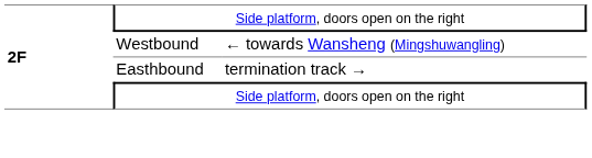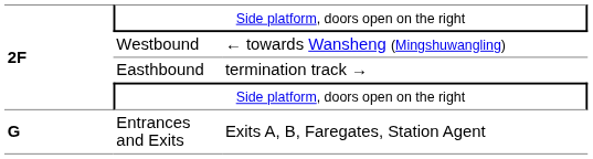 <table cellspacing=0 cellpadding=3>
 <tr>
 <td style="border-top:solid 1px gray;border-bottom:solid 1px gray;" rowspan=4 width=100><strong>2F</strong></td>
 <td style="border-right:solid 2px black;border-left:solid 2px black;border-top:solid 1px gray;border-bottom:solid 2px black;text-align:center;" colspan=2><small><a href='#'>Side platform</a>, doors open on the right</small></td>
 </tr>
 <tr>
 <td style="border-bottom:solid 1px gray;" width=100>Westbound</td>
 <td style="border-bottom:solid 1px gray;" width=350>←  towards <a href='#'>Wansheng</a> <small>(<a href='#'>Mingshuwangling</a>)</small></td>
 </tr>
 <tr>
 <td>Easthbound</td>
 <td>  termination track →</td>
 </tr>
 <tr>
 <td style="border-right:solid 2px black;border-left:solid 2px black;border-top:solid 2px black;border-bottom:solid 1px gray;text-align:center;" colspan=2><small><a href='#'>Side platform</a>, doors open on the right</small></td>
 </tr>
+<tr>
+<td style="border-bottom:solid 1px gray;"><strong>G</strong></td>
+<td style="border-bottom:solid 1px gray;">Entrances and Exits</td>
+<td style="border-bottom:solid 1px gray;">Exits A, B, Faregates, Station Agent</td>
+</tr>
 </table>
